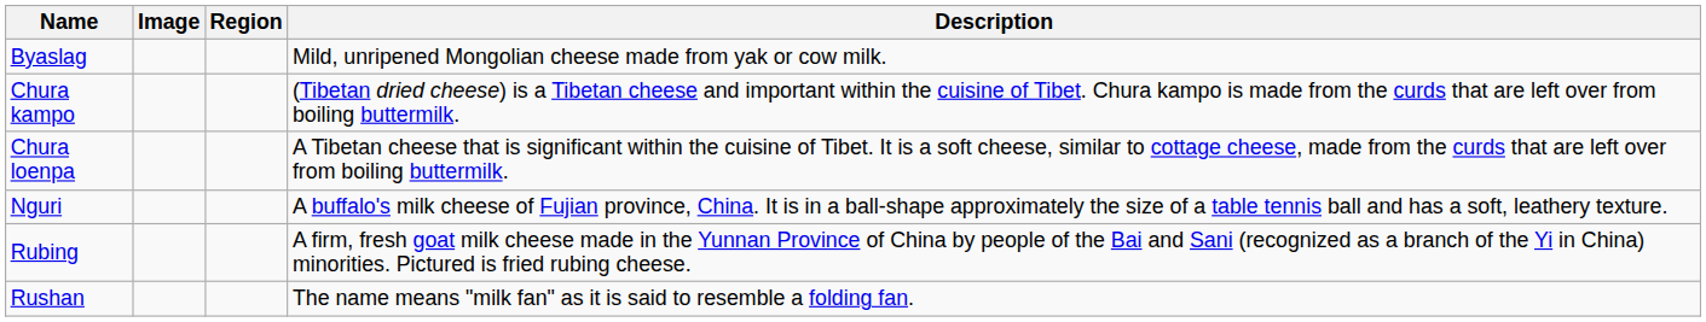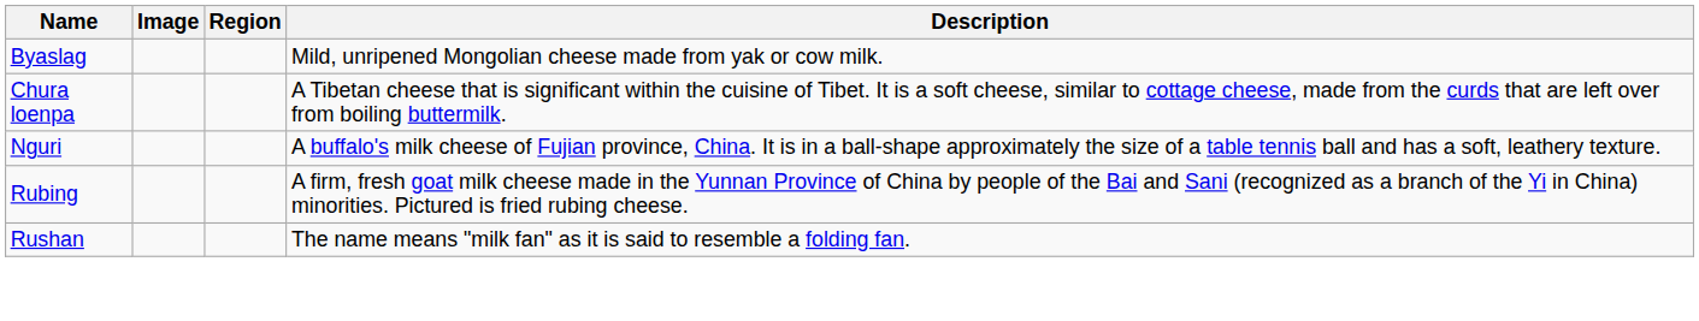 <table class="wikitable sortable" style="width:100%">
 <tr>
 <th>Name</th>
 <th class="unsortable">Image</th>
 <th>Region</th>
 <th>Description</th>
 </tr>
 <tr>
 <td><a href='#'>Byaslag</a></td>
 <td></td>
 <td></td>
 <td>Mild, unripened Mongolian cheese made from yak or cow milk.</td>
-</tr>
-<tr>
-<td><a href='#'>Chura kampo</a></td>
-<td></td>
-<td></td>
-<td>(<a href='#'>Tibetan</a> <em>dried cheese</em>) is a <a href='#'>Tibetan cheese</a> and important within the <a href='#'>cuisine of Tibet</a>. Chura kampo is made from the <a href='#'>curds</a> that are left over from boiling <a href='#'>buttermilk</a>.</td>
 </tr>
 <tr>
 <td><a href='#'>Chura loenpa</a></td>
 <td></td>
 <td></td>
 <td>A Tibetan cheese that is significant within the cuisine of Tibet. It is a soft cheese, similar to <a href='#'>cottage cheese</a>, made from the <a href='#'>curds</a> that are left over from boiling <a href='#'>buttermilk</a>.</td>
 </tr>
 <tr>
 <td><a href='#'>Nguri</a></td>
 <td></td>
 <td></td>
 <td>A <a href='#'>buffalo's</a> milk cheese of <a href='#'>Fujian</a> province, <a href='#'>China</a>.  It is in a ball-shape approximately the size of a <a href='#'>table tennis</a> ball and has a soft, leathery texture.</td>
 </tr>
 <tr>
 <td><a href='#'>Rubing</a></td>
 <td></td>
 <td></td>
 <td>A firm, fresh <a href='#'>goat</a> milk cheese made in the <a href='#'>Yunnan Province</a> of China by people of the <a href='#'>Bai</a> and <a href='#'>Sani</a> (recognized as a branch of the <a href='#'>Yi</a> in China) minorities. Pictured is fried rubing cheese.</td>
 </tr>
 <tr>
 <td><a href='#'>Rushan</a></td>
 <td></td>
 <td></td>
 <td>The name means "milk fan" as it is said to resemble a <a href='#'>folding fan</a>.</td>
 </tr>
 </table>
